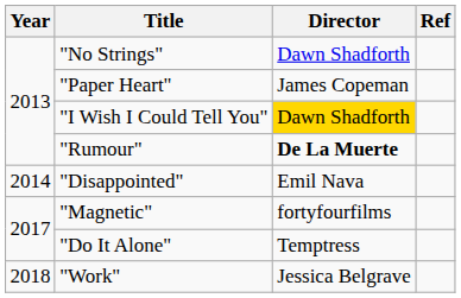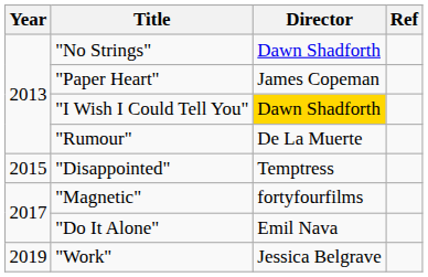 <table class="wikitable">
 <tr>
 <th>Year</th>
 <th>Title</th>
 <th>Director</th>
 <th>Ref</th>
 </tr>
 <tr>
 <td rowspan="4">2013</td>
 <td>"No Strings"</td>
 <td><a href='#'>Dawn Shadforth</a></td>
 <td></td>
 </tr>
 <tr>
 <td>"Paper Heart"</td>
 <td>James Copeman</td>
 <td></td>
 </tr>
 <tr>
 <td>"I Wish I Could Tell You"</td>
 <td style="background: gold;">Dawn Shadforth</td>
 <td></td>
 </tr>
 <tr>
 <td>"Rumour"</td>
-<td><strong>De La Muerte</strong></td>
+<td>De La Muerte</td>
 <td></td>
 </tr>
 <tr>
-<td>2014</td>
+<td>2015</td>
 <td>"Disappointed"</td>
-<td>Emil Nava</td>
+<td>Temptress</td>
 <td></td>
 </tr>
 <tr>
 <td rowspan="2">2017</td>
 <td>"Magnetic"</td>
 <td>fortyfourfilms</td>
 <td></td>
 </tr>
 <tr>
 <td>"Do It Alone"</td>
-<td>Temptress</td>
+<td>Emil Nava</td>
 <td></td>
 </tr>
 <tr>
-<td>2018</td>
+<td>2019</td>
 <td>"Work"</td>
 <td>Jessica Belgrave</td>
 <td></td>
 </tr>
 </table>
